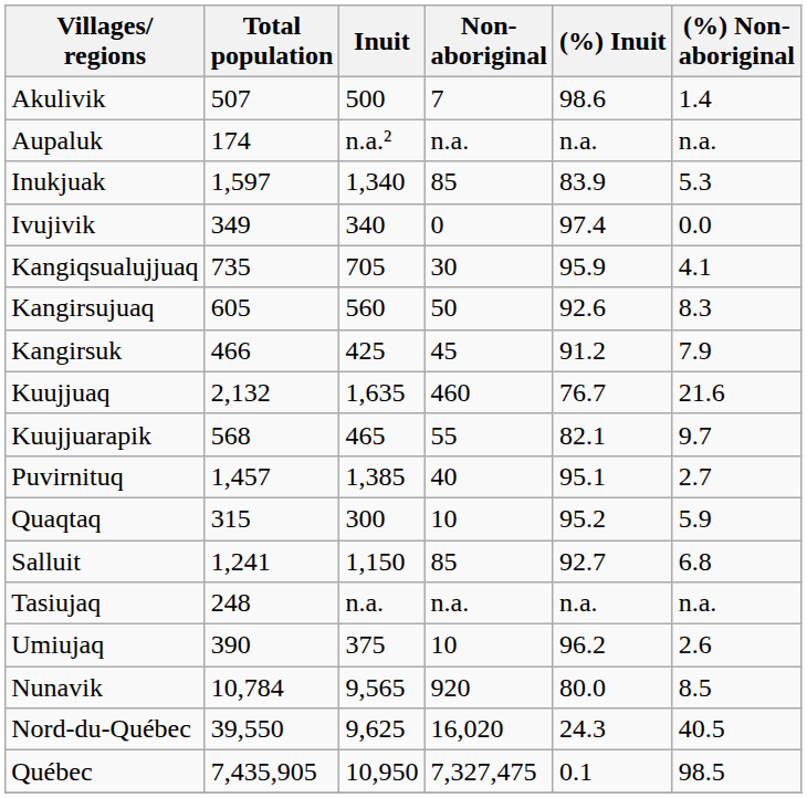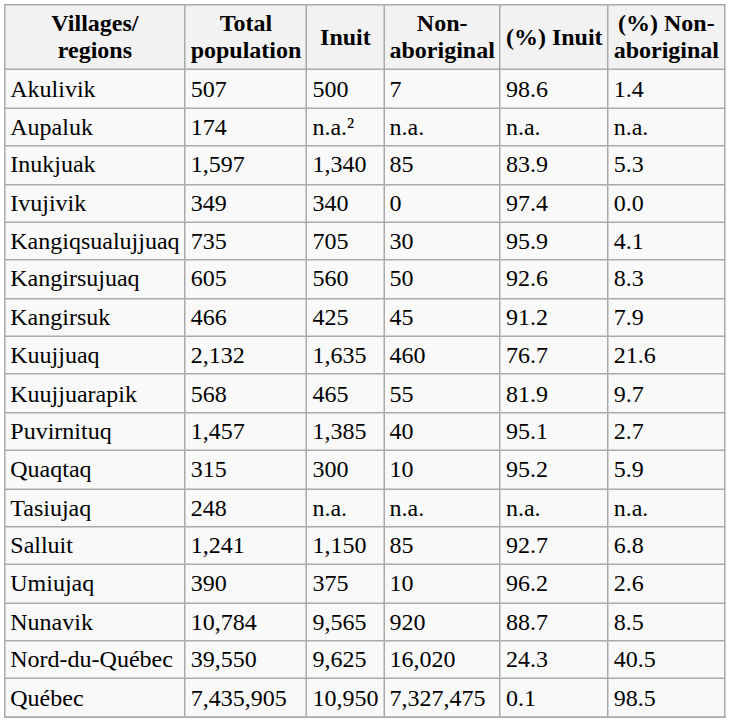 <table class="wikitable">
 <tr>
 <th scope="col" rowspan=1>Villages/<br>regions</th>
 <th scope="col" rowspan=1>Total<br>population</th>
 <th scope="col" rowspan=1>Inuit</th>
 <th scope="col" rowspan=1>Non-<br>aboriginal</th>
 <th scope="col" rowspan=1>(%) Inuit</th>
 <th scope="col" rowspan=1>(%) Non-<br>aboriginal</th>
 </tr>
 <tr>
 <td>Akulivik</td>
 <td>507</td>
 <td>500</td>
 <td>7</td>
 <td>98.6</td>
 <td>1.4</td>
 </tr>
 <tr>
 <td>Aupaluk</td>
 <td>174</td>
 <td>n.a.²</td>
 <td>n.a.</td>
 <td>n.a.</td>
 <td>n.a.</td>
 </tr>
 <tr>
 <td>Inukjuak</td>
 <td>1,597</td>
 <td>1,340</td>
 <td>85</td>
 <td>83.9</td>
 <td>5.3</td>
 </tr>
 <tr>
 <td>Ivujivik</td>
 <td>349</td>
 <td>340</td>
 <td>0</td>
 <td>97.4</td>
 <td>0.0</td>
 </tr>
 <tr>
 <td>Kangiqsualujjuaq</td>
 <td>735</td>
 <td>705</td>
 <td>30</td>
 <td>95.9</td>
 <td>4.1</td>
 </tr>
 <tr>
 <td>Kangirsujuaq</td>
 <td>605</td>
 <td>560</td>
 <td>50</td>
 <td>92.6</td>
 <td>8.3</td>
 </tr>
 <tr>
 <td>Kangirsuk</td>
 <td>466</td>
 <td>425</td>
 <td>45</td>
 <td>91.2</td>
 <td>7.9</td>
 </tr>
 <tr>
 <td>Kuujjuaq</td>
 <td>2,132</td>
 <td>1,635</td>
 <td>460</td>
 <td>76.7</td>
 <td>21.6</td>
 </tr>
 <tr>
 <td>Kuujjuarapik</td>
 <td>568</td>
 <td>465</td>
 <td>55</td>
-<td>82.1</td>
+<td>81.9</td>
 <td>9.7</td>
 </tr>
 <tr>
 <td>Puvirnituq</td>
 <td>1,457</td>
 <td>1,385</td>
 <td>40</td>
 <td>95.1</td>
 <td>2.7</td>
 </tr>
 <tr>
 <td>Quaqtaq</td>
 <td>315</td>
 <td>300</td>
 <td>10</td>
 <td>95.2</td>
 <td>5.9</td>
 </tr>
 <tr>
+<td>Tasiujaq</td>
+<td>248</td>
+<td>n.a.</td>
+<td>n.a.</td>
+<td>n.a.</td>
+<td>n.a.</td>
+</tr>
+<tr>
 <td>Salluit</td>
 <td>1,241</td>
 <td>1,150</td>
 <td>85</td>
 <td>92.7</td>
 <td>6.8</td>
-</tr>
-<tr>
-<td>Tasiujaq</td>
-<td>248</td>
-<td>n.a.</td>
-<td>n.a.</td>
-<td>n.a.</td>
-<td>n.a.</td>
 </tr>
 <tr>
 <td>Umiujaq</td>
 <td>390</td>
 <td>375</td>
 <td>10</td>
 <td>96.2</td>
 <td>2.6</td>
 </tr>
 <tr>
 <td>Nunavik</td>
 <td>10,784</td>
 <td>9,565</td>
 <td>920</td>
-<td>80.0</td>
+<td>88.7</td>
 <td>8.5</td>
 </tr>
 <tr>
 <td>Nord-du-Québec</td>
 <td>39,550</td>
 <td>9,625</td>
 <td>16,020</td>
 <td>24.3</td>
 <td>40.5</td>
 </tr>
 <tr>
 <td>Québec</td>
 <td>7,435,905</td>
 <td>10,950</td>
 <td>7,327,475</td>
 <td>0.1</td>
 <td>98.5</td>
 </tr>
 <tr>
 </tr>
 </table>
